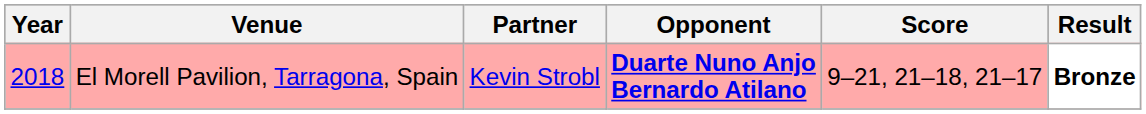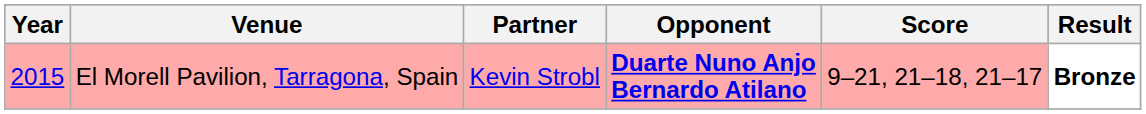 <table class="sortable wikitable" style="font-size: 90%;">
 <tr>
 <th>Year</th>
 <th>Venue</th>
 <th>Partner</th>
 <th>Opponent</th>
 <th>Score</th>
 <th>Result</th>
 </tr>
 <tr style="background:#FFAAAA">
-<td align="center"><a href='#'>2018</a></td>
+<td align="center"><a href='#'>2015</a></td>
 <td align="left">El Morell Pavilion, <a href='#'>Tarragona</a>, Spain</td>
 <td align="left"> <a href='#'>Kevin Strobl</a></td>
 <td align="left"><strong> <a href='#'>Duarte Nuno Anjo</a><br> <a href='#'>Bernardo Atilano</a></strong></td>
 <td align="left">9–21, 21–18, 21–17</td>
 <td style="text-align:left; background:white"> <strong>Bronze</strong></td>
 </tr>
 </table>
